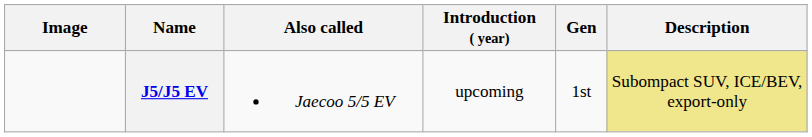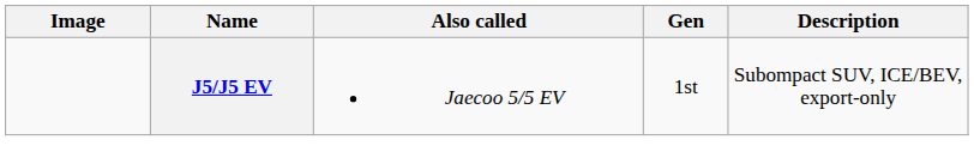 <table class="wikitable sortable" style="text-align: center; width: 85%">
 <tr>
 <th class="unsortable" width="15%">Image</th>
 <th>Name</th>
 <th class="unsortable">Also called</th>
-<th>Introduction<br><small>( year)</small></th>
 <th>Gen</th>
 <th class="unsortable" width="25%">Description</th>
 </tr>
 <tr>
 <td></td>
 <th><a href='#'>J5/J5 EV</a></th>
 <td><br><ul><li><em>Jaecoo 5/5 EV</em></li></ul></td>
-<td>upcoming</td>
 <td>1st</td>
-<td style="background: khaki;">Subompact SUV, ICE/BEV, export-only</td>
+<td>Subompact SUV, ICE/BEV, export-only</td>
 </tr>
 </table>
